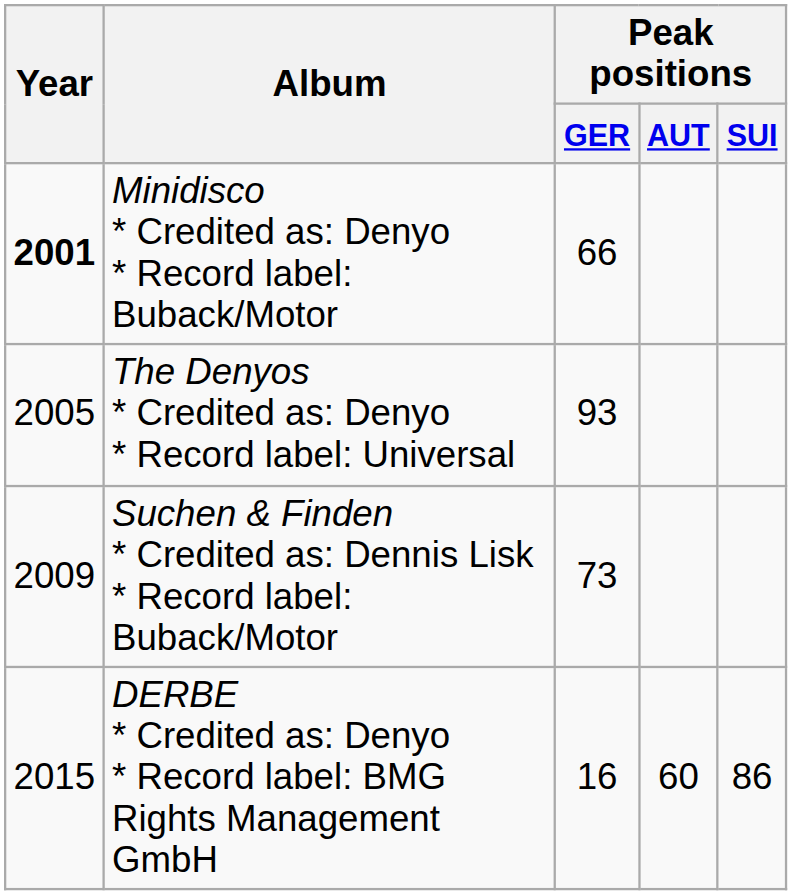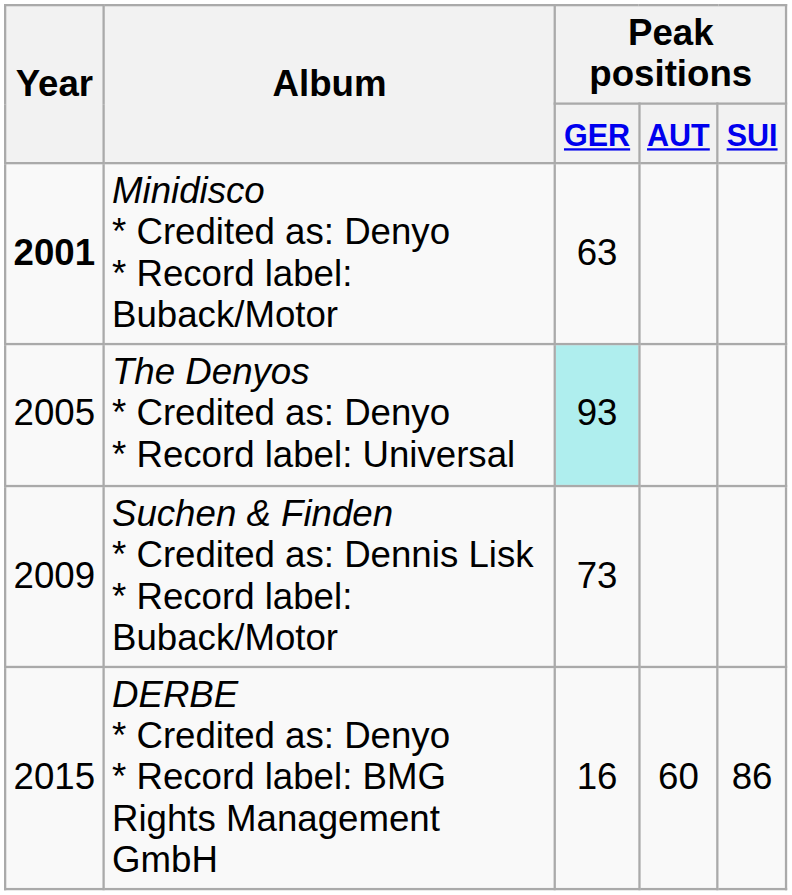 <table class="wikitable">
 <tr>
 <th align="center" rowspan="2" width="10">Year</th>
 <th align="center" rowspan="2" width="190">Album</th>
 <th align="center" colspan="3" width="30">Peak positions</th>
 </tr>
 <tr>
 <th width="20"><small><a href='#'>GER</a></small><br></th>
 <th width="20"><small><a href='#'>AUT</a></small><br></th>
 <th width="20"><small><a href='#'>SUI</a></small><br></th>
 </tr>
 <tr>
 <td align="center"><strong>2001</strong></td>
 <td><em>Minidisco</em><br> * Credited as: Denyo <br>* Record label: Buback/Motor</td>
-<td align="center">66</td>
+<td align="center">63</td>
 <td align="center"></td>
 <td align="center"></td>
 </tr>
 <tr>
 <td align="center">2005</td>
 <td><em>The Denyos</em><br> * Credited as: Denyo <br>* Record label: Universal</td>
-<td align="center">93</td>
+<td align="center" style="background: paleturquoise;">93</td>
 <td align="center"></td>
 <td align="center"></td>
 </tr>
 <tr>
 <td align="center">2009</td>
 <td><em>Suchen & Finden</em><br> * Credited as: Dennis Lisk <br>* Record label: Buback/Motor</td>
 <td align="center">73</td>
 <td align="center"></td>
 <td align="center"></td>
 </tr>
 <tr>
 <td align="center">2015</td>
 <td><em>DERBE</em><br> * Credited as: Denyo <br>* Record label: BMG Rights Management GmbH</td>
 <td align="center">16</td>
 <td align="center">60</td>
 <td align="center">86</td>
 </tr>
 </table>
